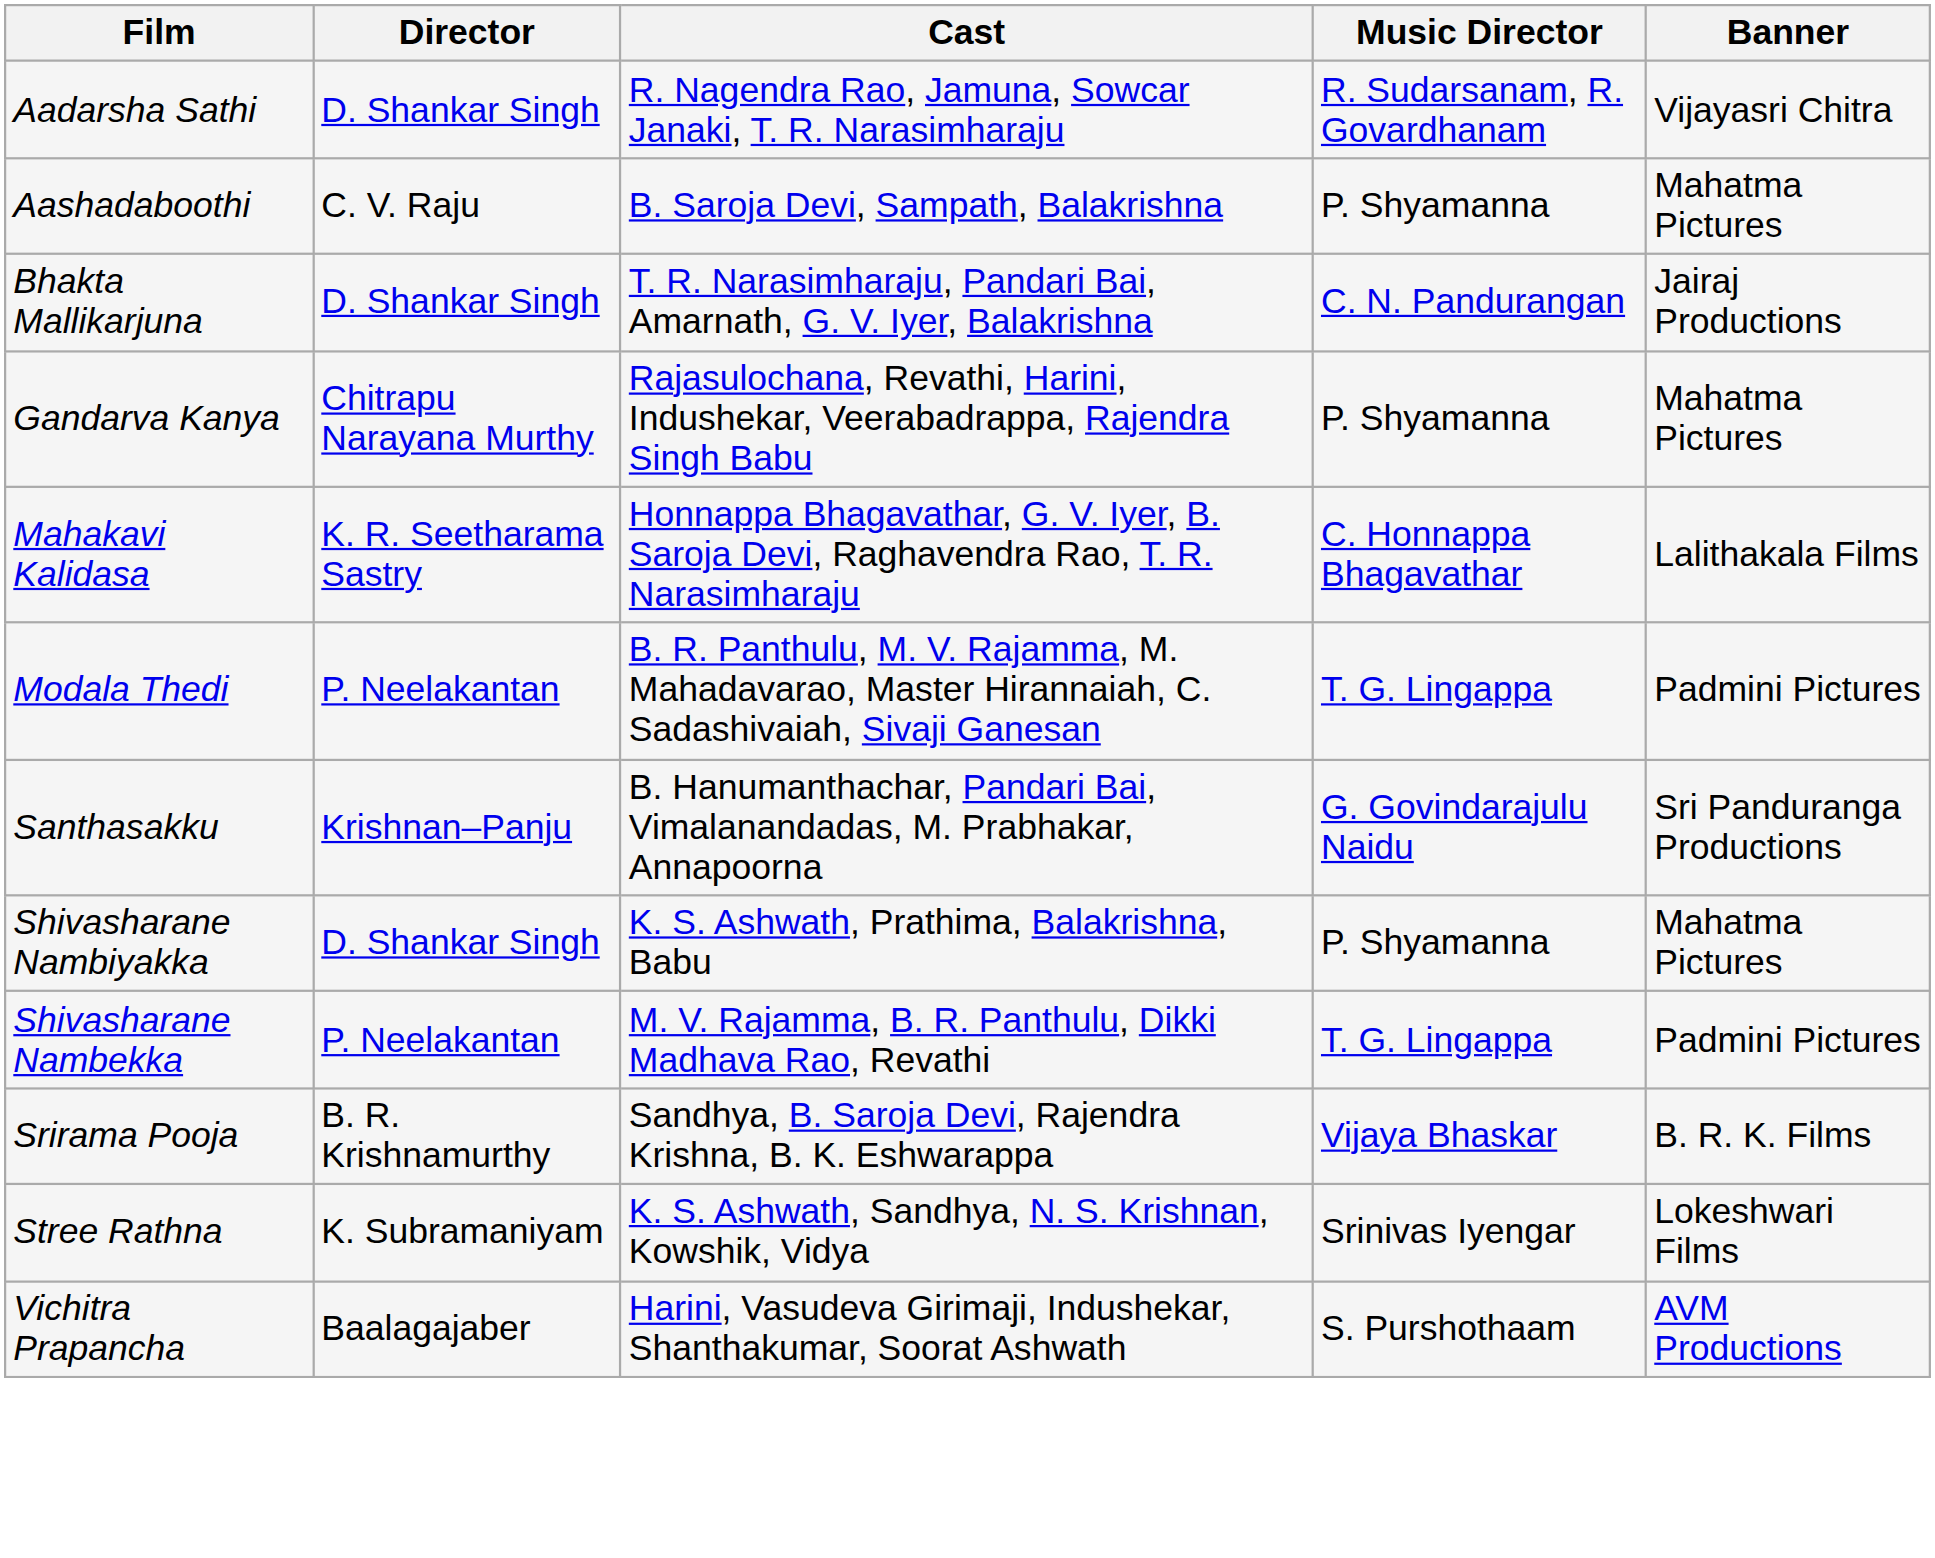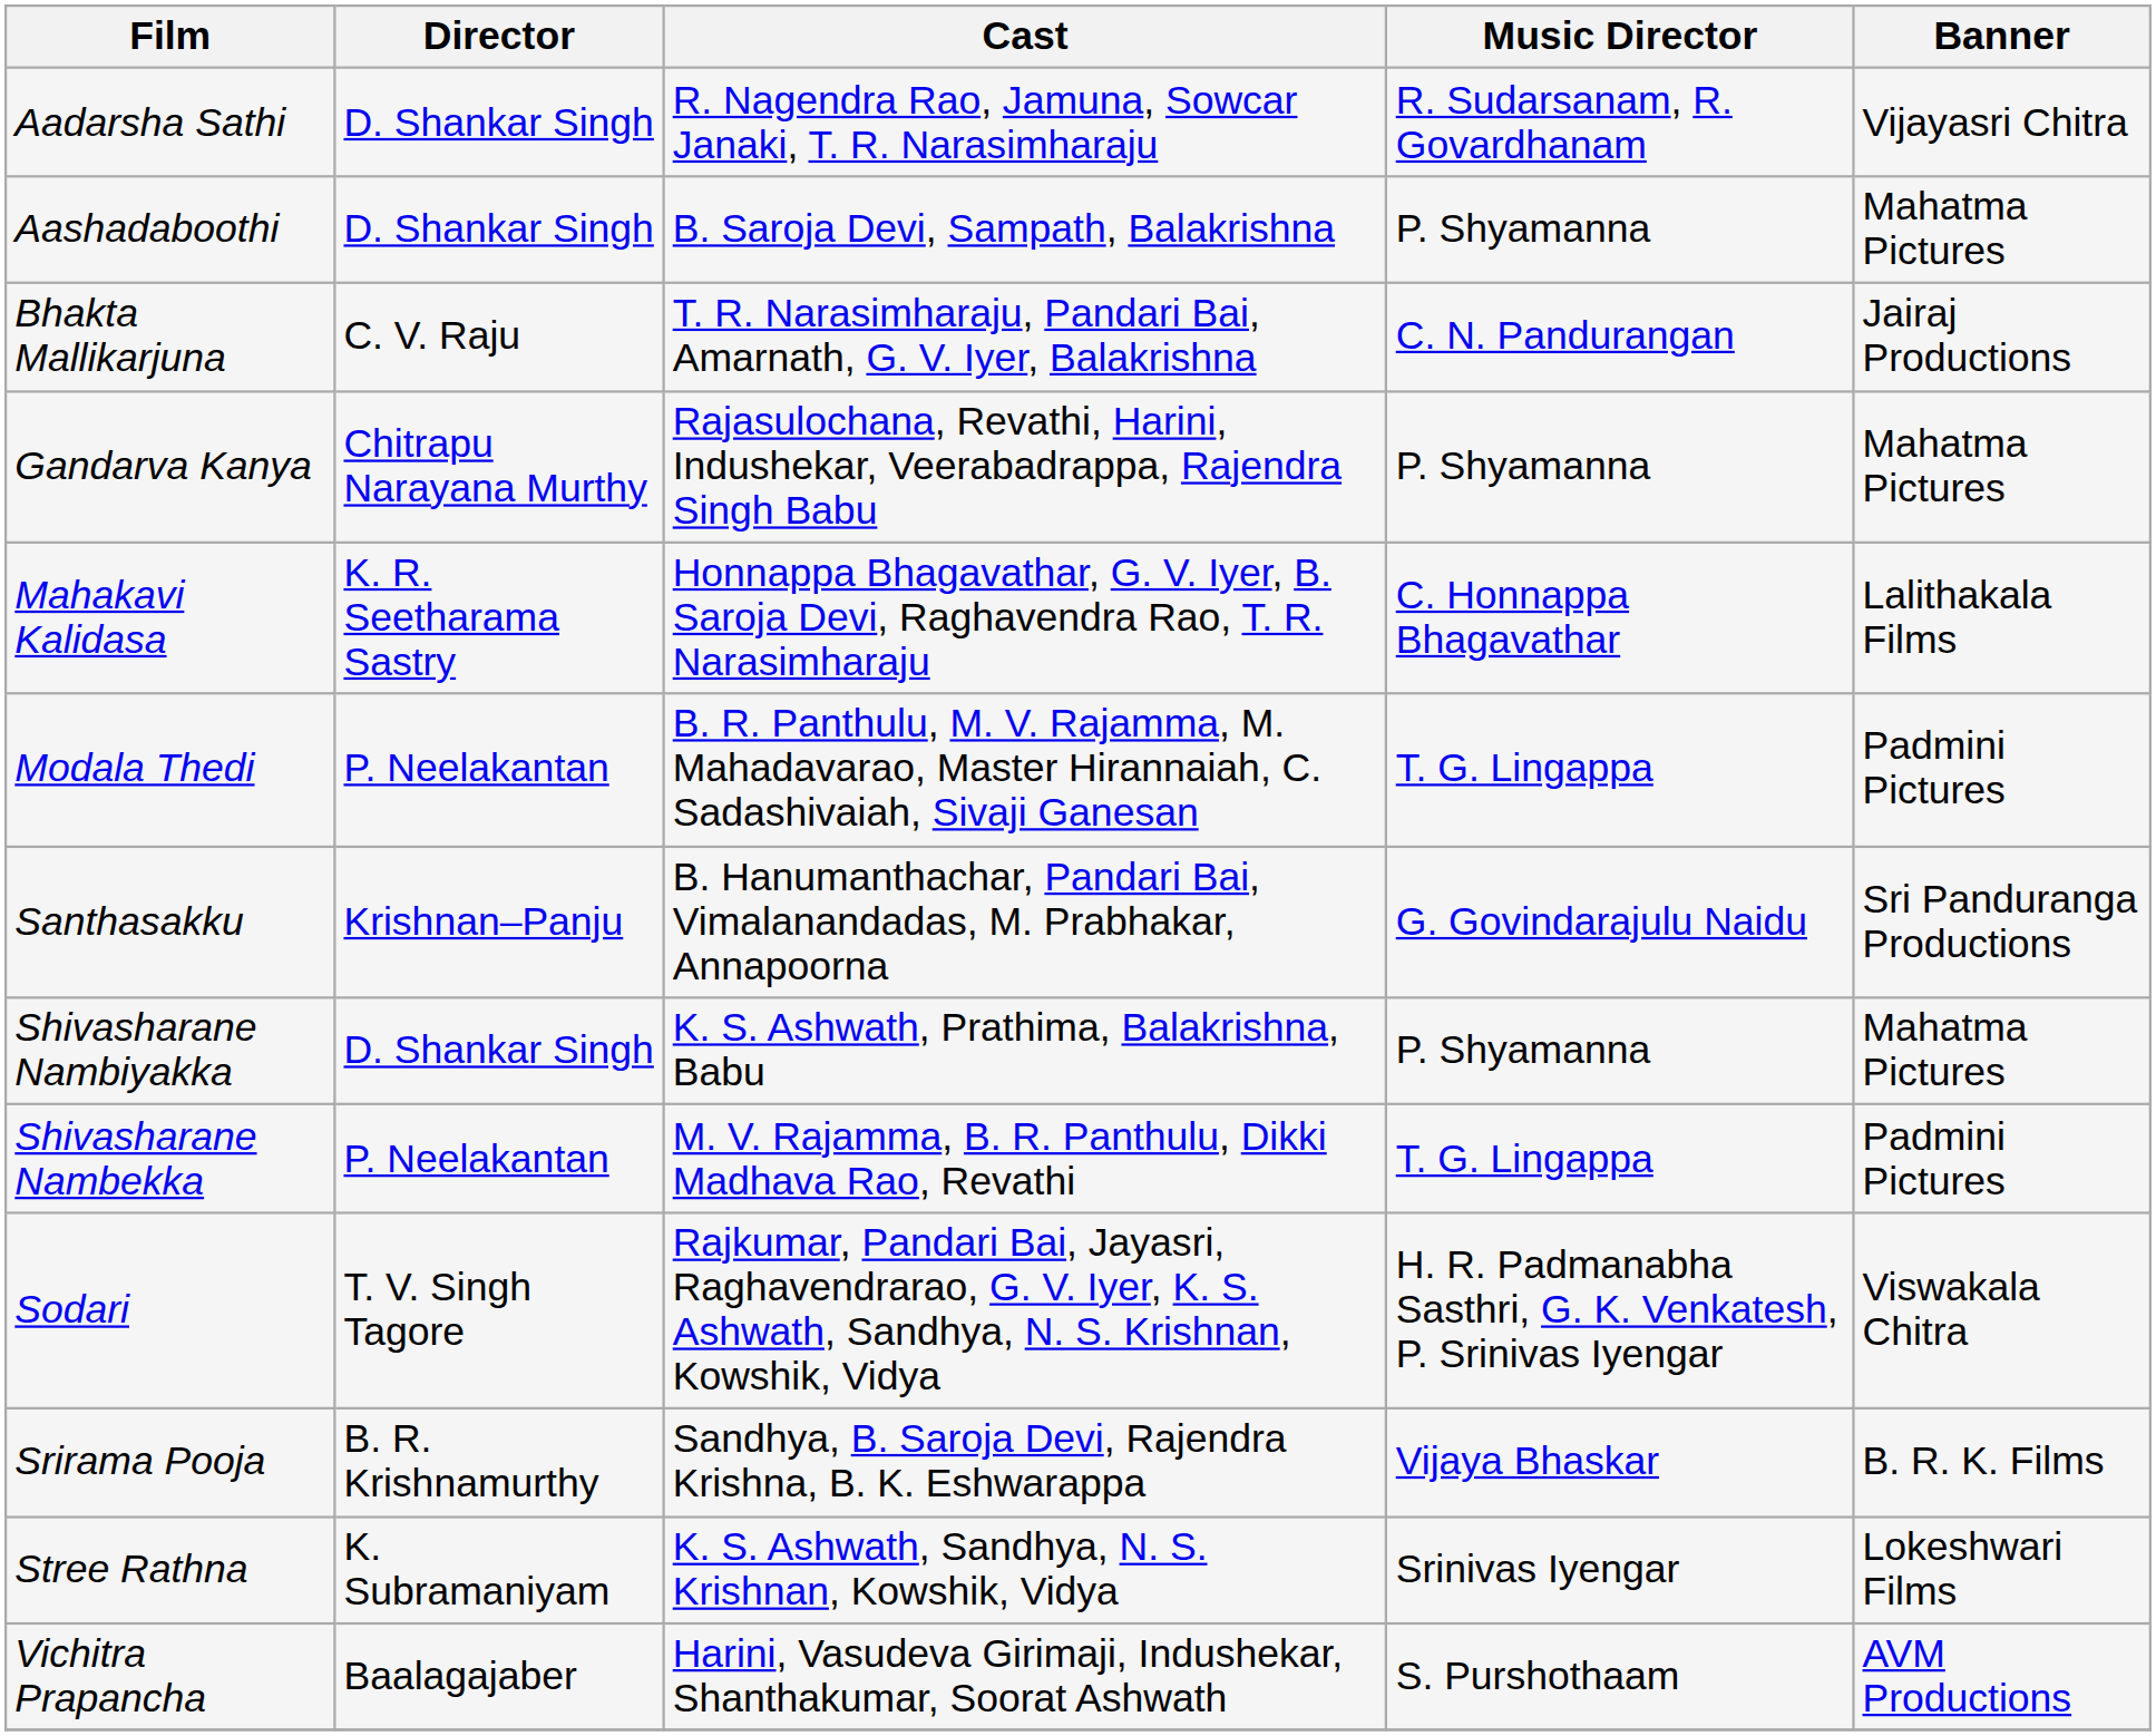 <table class="wikitable sortable" style="background:#f5f5f5;">
 <tr>
 <th>Film</th>
 <th>Director</th>
 <th>Cast</th>
 <th>Music Director</th>
 <th>Banner</th>
 </tr>
 <tr>
 <td><em>Aadarsha Sathi</em></td>
 <td><a href='#'>D. Shankar Singh</a></td>
 <td><a href='#'>R. Nagendra Rao</a>, <a href='#'>Jamuna</a>, <a href='#'>Sowcar Janaki</a>, <a href='#'>T. R. Narasimharaju</a></td>
 <td><a href='#'>R. Sudarsanam</a>, <a href='#'>R. Govardhanam</a></td>
 <td>Vijayasri Chitra</td>
 </tr>
 <tr>
 <td><em>Aashadaboothi</em></td>
-<td>C. V. Raju</td>
+<td><a href='#'>D. Shankar Singh</a></td>
 <td><a href='#'>B. Saroja Devi</a>, <a href='#'>Sampath</a>, <a href='#'>Balakrishna</a></td>
 <td>P. Shyamanna</td>
 <td>Mahatma Pictures</td>
 </tr>
 <tr>
 <td><em>Bhakta Mallikarjuna</em></td>
-<td><a href='#'>D. Shankar Singh</a></td>
+<td>C. V. Raju</td>
 <td><a href='#'>T. R. Narasimharaju</a>, <a href='#'>Pandari Bai</a>, Amarnath, <a href='#'>G. V. Iyer</a>, <a href='#'>Balakrishna</a></td>
 <td><a href='#'>C. N. Pandurangan</a></td>
 <td>Jairaj Productions</td>
 </tr>
 <tr>
 <td><em>Gandarva Kanya</em></td>
 <td><a href='#'>Chitrapu Narayana Murthy</a></td>
 <td><a href='#'>Rajasulochana</a>, Revathi, <a href='#'>Harini</a>, Indushekar, Veerabadrappa, <a href='#'>Rajendra Singh Babu</a></td>
 <td>P. Shyamanna</td>
 <td>Mahatma Pictures</td>
 </tr>
 <tr>
 <td><em><a href='#'>Mahakavi Kalidasa</a></em></td>
 <td><a href='#'>K. R. Seetharama Sastry</a></td>
 <td><a href='#'>Honnappa Bhagavathar</a>, <a href='#'>G. V. Iyer</a>, <a href='#'>B. Saroja Devi</a>, Raghavendra Rao, <a href='#'>T. R. Narasimharaju</a></td>
 <td><a href='#'>C. Honnappa Bhagavathar</a></td>
 <td>Lalithakala Films</td>
 </tr>
 <tr>
 <td><em><a href='#'>Modala Thedi</a></em></td>
 <td><a href='#'>P. Neelakantan</a></td>
 <td><a href='#'>B. R. Panthulu</a>, <a href='#'>M. V. Rajamma</a>, M. Mahadavarao, Master Hirannaiah, C. Sadashivaiah, <a href='#'>Sivaji Ganesan</a></td>
 <td><a href='#'>T. G. Lingappa</a></td>
 <td>Padmini Pictures</td>
 </tr>
 <tr>
 <td><em>Santhasakku</em></td>
 <td><a href='#'>Krishnan–Panju</a></td>
 <td>B. Hanumanthachar, <a href='#'>Pandari Bai</a>, Vimalanandadas, M. Prabhakar, Annapoorna</td>
 <td><a href='#'>G. Govindarajulu Naidu</a></td>
 <td>Sri Panduranga Productions</td>
 </tr>
 <tr>
 <td><em>Shivasharane Nambiyakka</em></td>
 <td><a href='#'>D. Shankar Singh</a></td>
 <td><a href='#'>K. S. Ashwath</a>, Prathima, <a href='#'>Balakrishna</a>, Babu</td>
 <td>P. Shyamanna</td>
 <td>Mahatma Pictures</td>
 </tr>
 <tr>
 <td><em><a href='#'>Shivasharane Nambekka</a></em></td>
 <td><a href='#'>P. Neelakantan</a></td>
 <td><a href='#'>M. V. Rajamma</a>, <a href='#'>B. R. Panthulu</a>, <a href='#'>Dikki Madhava Rao</a>, Revathi</td>
 <td><a href='#'>T. G. Lingappa</a></td>
 <td>Padmini Pictures</td>
 </tr>
 <tr>
+<td><em><a href='#'>Sodari</a></em></td>
+<td>T. V. Singh Tagore</td>
+<td><a href='#'>Rajkumar</a>, <a href='#'>Pandari Bai</a>, Jayasri, Raghavendrarao, <a href='#'>G. V. Iyer</a>, <a href='#'>K. S. Ashwath</a>, Sandhya, <a href='#'>N. S. Krishnan</a>, Kowshik, Vidya</td>
+<td>H. R. Padmanabha Sasthri, <a href='#'>G. K. Venkatesh</a>, P. Srinivas Iyengar</td>
+<td>Viswakala Chitra</td>
+</tr>
+<tr>
 <td><em>Srirama Pooja</em></td>
 <td>B. R. Krishnamurthy</td>
 <td>Sandhya, <a href='#'>B. Saroja Devi</a>, Rajendra Krishna, B. K. Eshwarappa</td>
 <td><a href='#'>Vijaya Bhaskar</a></td>
 <td>B. R. K. Films</td>
 </tr>
 <tr>
 <td><em>Stree Rathna</em></td>
 <td>K. Subramaniyam</td>
 <td><a href='#'>K. S. Ashwath</a>, Sandhya, <a href='#'>N. S. Krishnan</a>, Kowshik, Vidya</td>
 <td>Srinivas Iyengar</td>
 <td>Lokeshwari Films</td>
 </tr>
 <tr>
 <td><em>Vichitra Prapancha</em></td>
 <td>Baalagajaber</td>
 <td><a href='#'>Harini</a>, Vasudeva Girimaji, Indushekar, Shanthakumar, Soorat Ashwath</td>
 <td>S. Purshothaam</td>
 <td><a href='#'>AVM Productions</a></td>
 </tr>
 <tr>
 </tr>
 </table>
